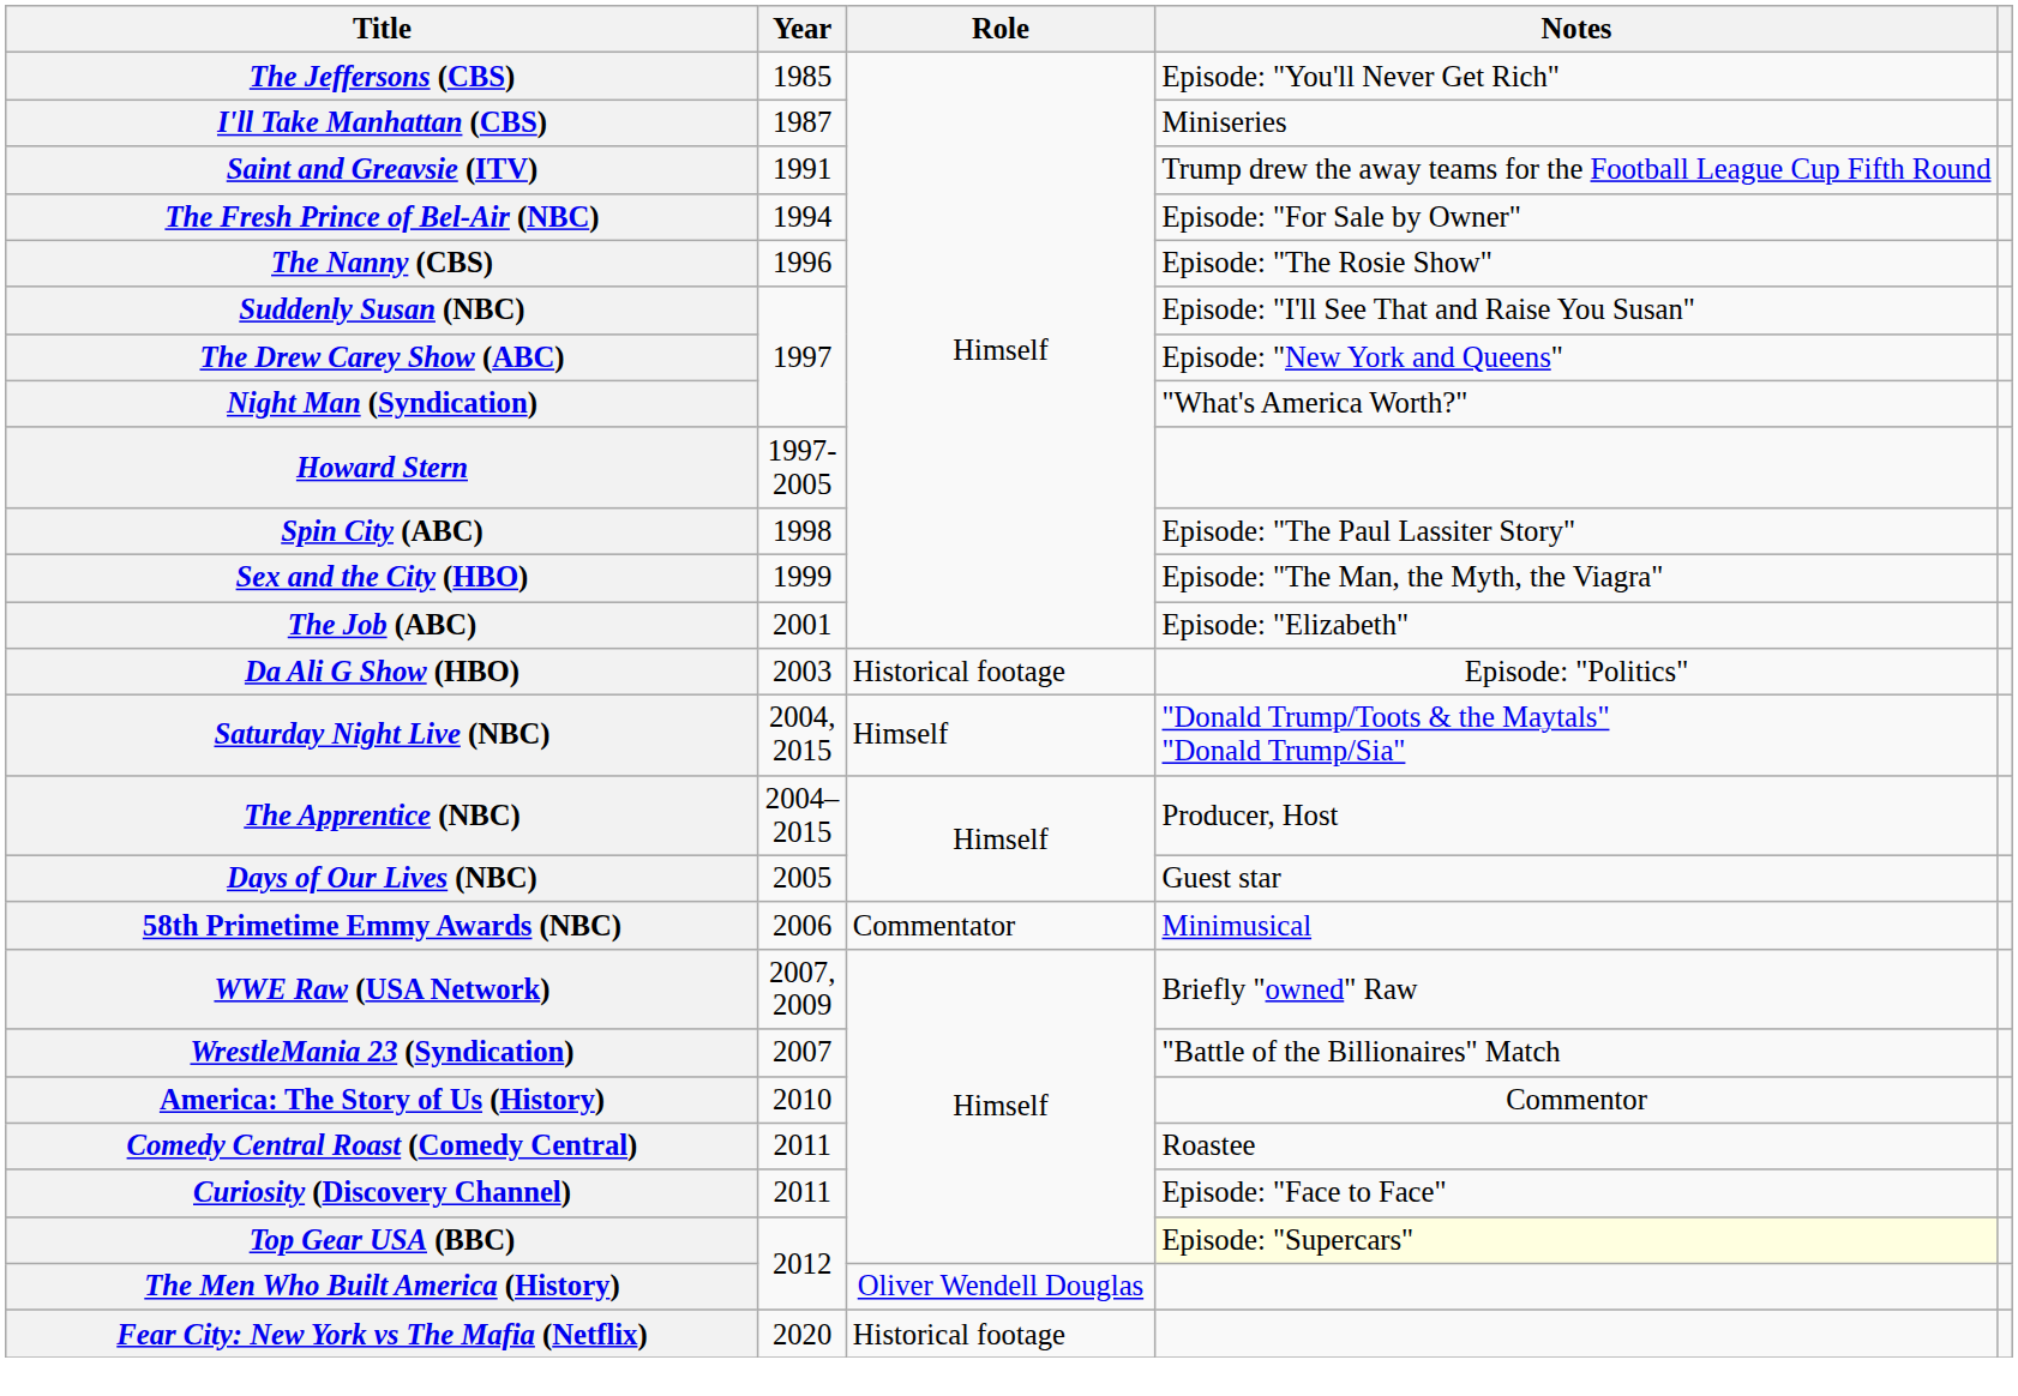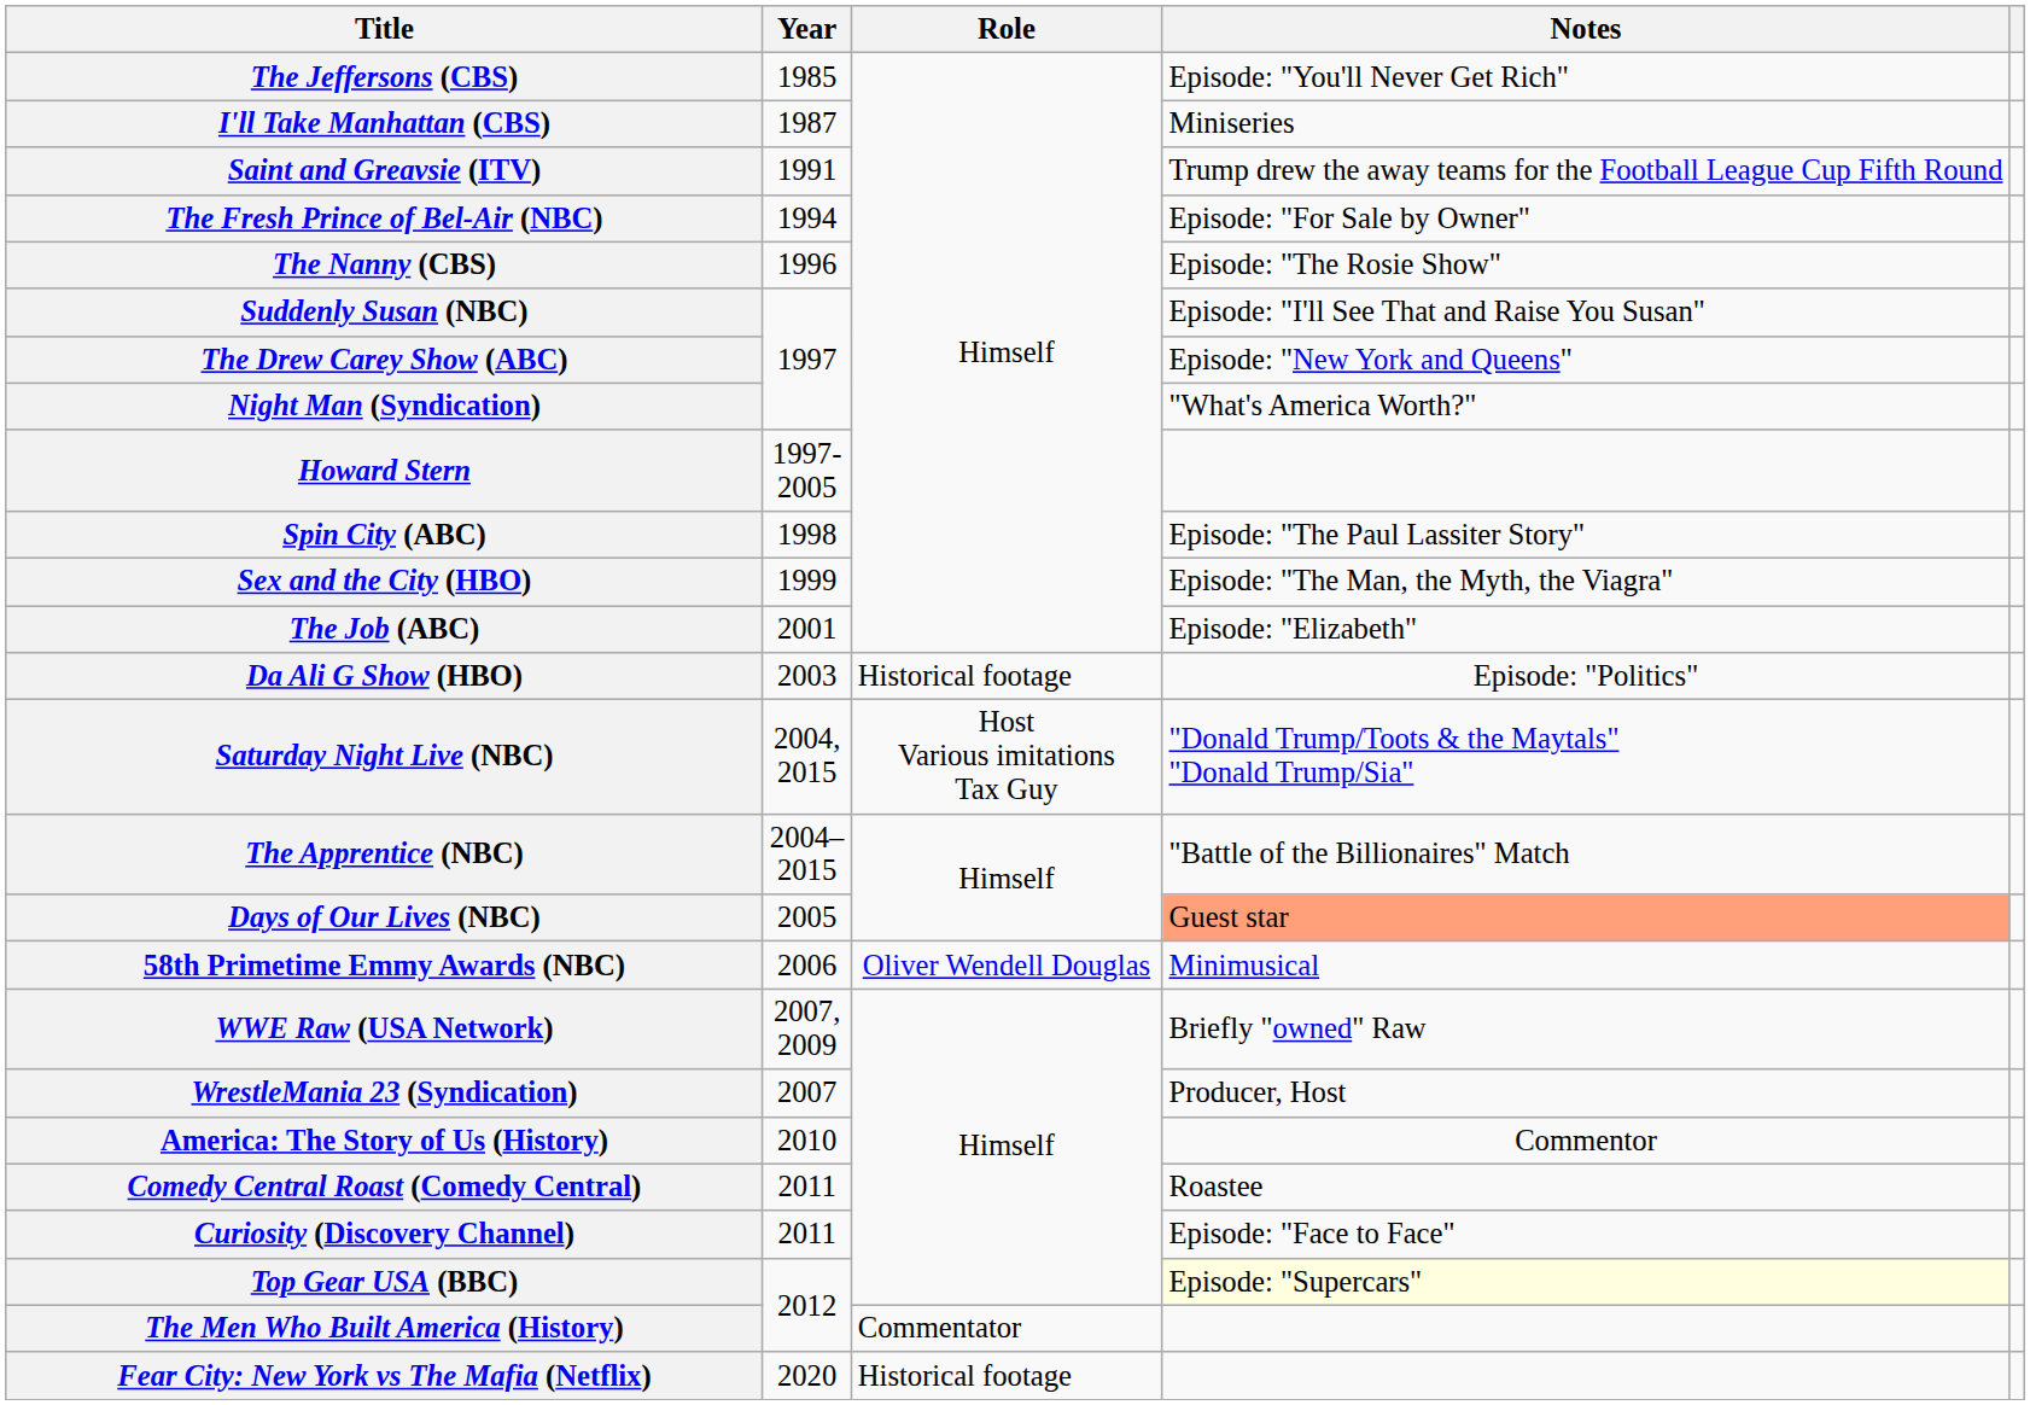 <table class="wikitable sortable plainrowheaders" style="text-align:center;">
 <tr>
 <th scope="col" style="width:25em;">Title</th>
 <th scope="col" style="width:1em;">Year</th>
 <th scope="col" style="width:10em;">Role</th>
 <th scope="col" class="unsortable">Notes</th>
 <th scope="col" class="unsortable"></th>
 </tr>
 <tr>
 <th scope="row"><em><a href='#'>The Jeffersons</a></em> (<a href='#'>CBS</a>)</th>
 <td>1985</td>
 <td rowspan="12">Himself</td>
 <td style="text-align:left;">Episode: "You'll Never Get Rich"</td>
 <td></td>
 </tr>
 <tr>
 <th scope="row"><em><a href='#'>I'll Take Manhattan</a></em> (<a href='#'>CBS</a>)</th>
 <td>1987</td>
 <td style="text-align:left;">Miniseries</td>
 <td></td>
 </tr>
 <tr>
 <th scope="row"><em><a href='#'>Saint and Greavsie</a></em> (<a href='#'>ITV</a>)</th>
 <td>1991</td>
 <td style="text-align:left;">Trump drew the away teams for the <a href='#'>Football League Cup Fifth Round</a></td>
 <td></td>
 </tr>
 <tr>
 <th scope="row"><em><a href='#'>The Fresh Prince of Bel-Air</a></em> (<a href='#'>NBC</a>)</th>
 <td>1994</td>
 <td style="text-align:left;">Episode: "For Sale by Owner"</td>
 <td></td>
 </tr>
 <tr>
 <th scope="row"><em><a href='#'>The Nanny</a></em> (CBS)</th>
 <td>1996</td>
 <td style="text-align:left;">Episode: "The Rosie Show"</td>
 <td></td>
 </tr>
 <tr>
 <th scope="row"><em><a href='#'>Suddenly Susan</a></em> (NBC)</th>
 <td rowspan=3>1997</td>
 <td style="text-align:left;">Episode: "I'll See That and Raise You Susan"</td>
 <td></td>
 </tr>
 <tr>
 <th scope="row"><em><a href='#'>The Drew Carey Show</a></em> (<a href='#'>ABC</a>)</th>
 <td style="text-align:left;">Episode: "<a href='#'>New York and Queens</a>"</td>
 <td></td>
 </tr>
 <tr>
 <th scope="row"><em> <a href='#'>Night Man</a></em> (<a href='#'>Syndication</a>)</th>
 <td style="text-align:left;">"What's America Worth?"</td>
 <td></td>
 </tr>
 <tr>
 <th scope="row"><em><a href='#'>Howard Stern</a></em></th>
 <td>1997-2005</td>
 <td></td>
 <td></td>
 </tr>
 <tr>
 <th scope="row"><em><a href='#'>Spin City</a></em> (ABC)</th>
 <td>1998</td>
 <td style="text-align:left;">Episode: "The Paul Lassiter Story"</td>
 <td></td>
 </tr>
 <tr>
 <th scope="row"><em><a href='#'>Sex and the City</a></em> (<a href='#'>HBO</a>)</th>
 <td>1999</td>
 <td style="text-align:left;">Episode: "The Man, the Myth, the Viagra"</td>
 <td></td>
 </tr>
 <tr>
 <th scope="row"><em><a href='#'>The Job</a></em> (ABC)</th>
 <td>2001</td>
 <td style="text-align:left;">Episode: "Elizabeth"</td>
 <td></td>
 </tr>
 <tr>
 <th scope="row"><em><a href='#'>Da Ali G Show</a></em> (HBO)</th>
 <td>2003</td>
 <td style="text-align:left;">Historical footage</td>
 <td>Episode: "Politics"</td>
 </tr>
 <tr>
 <th scope="row"><em><a href='#'>Saturday Night Live</a></em> (NBC)</th>
 <td>2004, 2015</td>
-<td style="text-align:left;">Himself</td>
+<td>Host<br>Various imitations<br>Tax Guy</td>
 <td style="text-align:left;"><a href='#'>"Donald Trump/Toots & the Maytals"</a><br><a href='#'>"Donald Trump/Sia"</a></td>
 <td></td>
 </tr>
 <tr>
 <th scope="row"><em><a href='#'>The Apprentice</a></em> (NBC)</th>
 <td>2004–2015</td>
 <td rowspan="2">Himself</td>
-<td style="text-align:left;">Producer, Host</td>
+<td style="text-align:left;">"Battle of the Billionaires" Match</td>
 <td></td>
 </tr>
 <tr>
 <th scope="row"><em><a href='#'>Days of Our Lives</a></em> (NBC)</th>
 <td>2005</td>
-<td style="text-align:left;">Guest star</td>
+<td style="background: lightsalmon; text-align:left;">Guest star</td>
 <td></td>
 </tr>
 <tr>
 <th scope="row"><a href='#'>58th Primetime Emmy Awards</a> (NBC)</th>
 <td>2006</td>
-<td style="text-align:left;">Commentator</td>
+<td><a href='#'>Oliver Wendell Douglas</a></td>
 <td style="text-align:left;"><a href='#'>Minimusical</a></td>
 <td></td>
 </tr>
 <tr>
 <th scope="row"><em><a href='#'>WWE Raw</a></em> (<a href='#'>USA Network</a>)</th>
 <td>2007, 2009</td>
 <td rowspan="6">Himself</td>
 <td style="text-align:left;">Briefly "<a href='#'>owned</a>" Raw</td>
 <td></td>
 </tr>
 <tr>
 <th scope="row"><em><a href='#'>WrestleMania 23</a></em> (<a href='#'>Syndication</a>)</th>
 <td>2007</td>
-<td style="text-align:left;">"Battle of the Billionaires" Match</td>
+<td style="text-align:left;">Producer, Host</td>
 <td></td>
 </tr>
 <tr>
 <th><a href='#'>America: The Story of Us</a> (<a href='#'>History</a>)</th>
 <td>2010</td>
 <td>Commentor</td>
 <td style="text-align: left;"></td>
 </tr>
 <tr>
 <th scope="row"><em><a href='#'>Comedy Central Roast</a></em> (<a href='#'>Comedy Central</a>)</th>
 <td>2011</td>
 <td style="text-align:left;">Roastee</td>
 <td></td>
 </tr>
 <tr>
 <th scope="row"><em><a href='#'>Curiosity</a></em> (<a href='#'>Discovery Channel</a>)</th>
 <td>2011</td>
 <td style="text-align:left;">Episode: "Face to Face"</td>
 <td></td>
 </tr>
 <tr>
 <th scope="row"><em><a href='#'>Top Gear USA</a></em> (BBC)</th>
 <td rowspan=2>2012</td>
 <td style="background: lightyellow; text-align:left;">Episode: "Supercars"</td>
 <td></td>
 </tr>
 <tr>
 <th scope="row"><em><a href='#'>The Men Who Built America</a></em> (<a href='#'>History</a>)</th>
-<td><a href='#'>Oliver Wendell Douglas</a></td>
+<td style="text-align:left;">Commentator</td>
 <td></td>
 <td></td>
 </tr>
 <tr>
 <th scope="row"><em><a href='#'>Fear City: New York vs The Mafia</a></em> (<a href='#'>Netflix</a>)</th>
 <td>2020</td>
 <td style="text-align:left;">Historical footage</td>
 <td></td>
 <td></td>
 </tr>
 </table>
